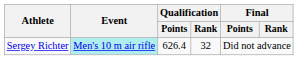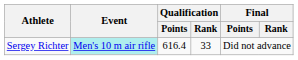 <table class="wikitable" style="font-size:90%">
 <tr>
 <th rowspan="2">Athlete</th>
 <th rowspan="2">Event</th>
 <th colspan=2>Qualification</th>
 <th colspan=2>Final</th>
 </tr>
 <tr style="font-size:95%">
 <th>Points</th>
 <th>Rank</th>
 <th>Points</th>
 <th>Rank</th>
 </tr>
 <tr align=center>
 <td align=left><a href='#'>Sergey Richter</a></td>
 <td align=left style="background: paleturquoise;"><a href='#'>Men's 10 m air rifle</a></td>
-<td>626.4</td>
-<td>32</td>
+<td>616.4</td>
+<td>33</td>
 <td colspan=2>Did not advance</td>
 </tr>
 </table>
